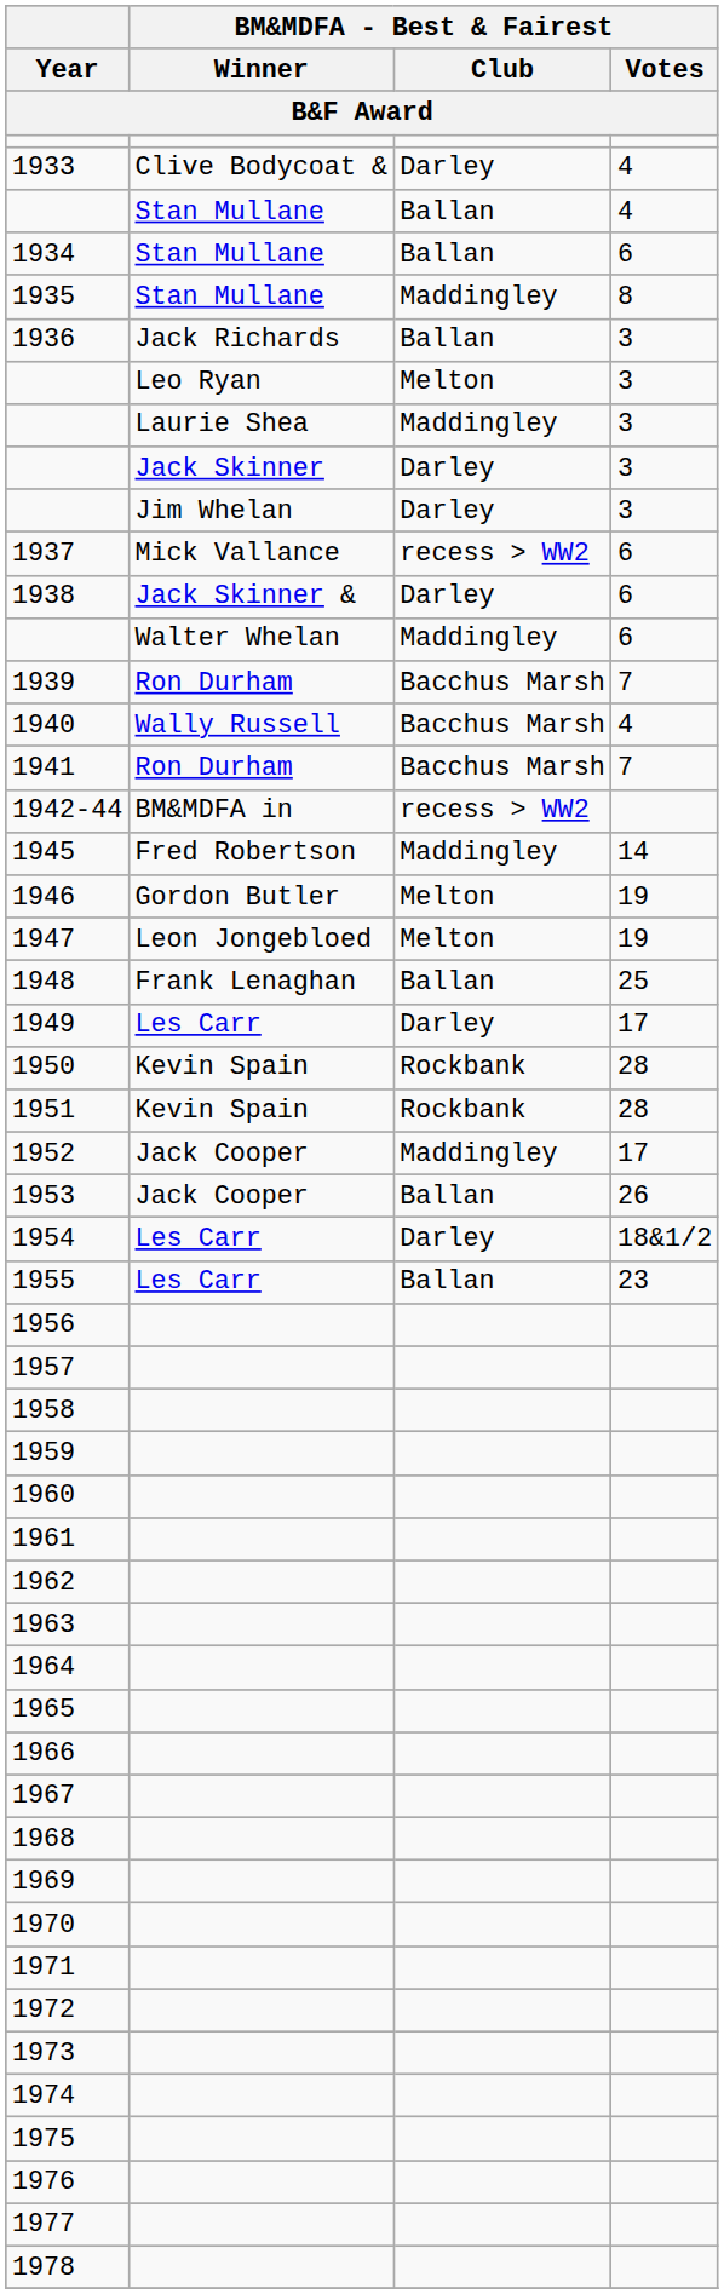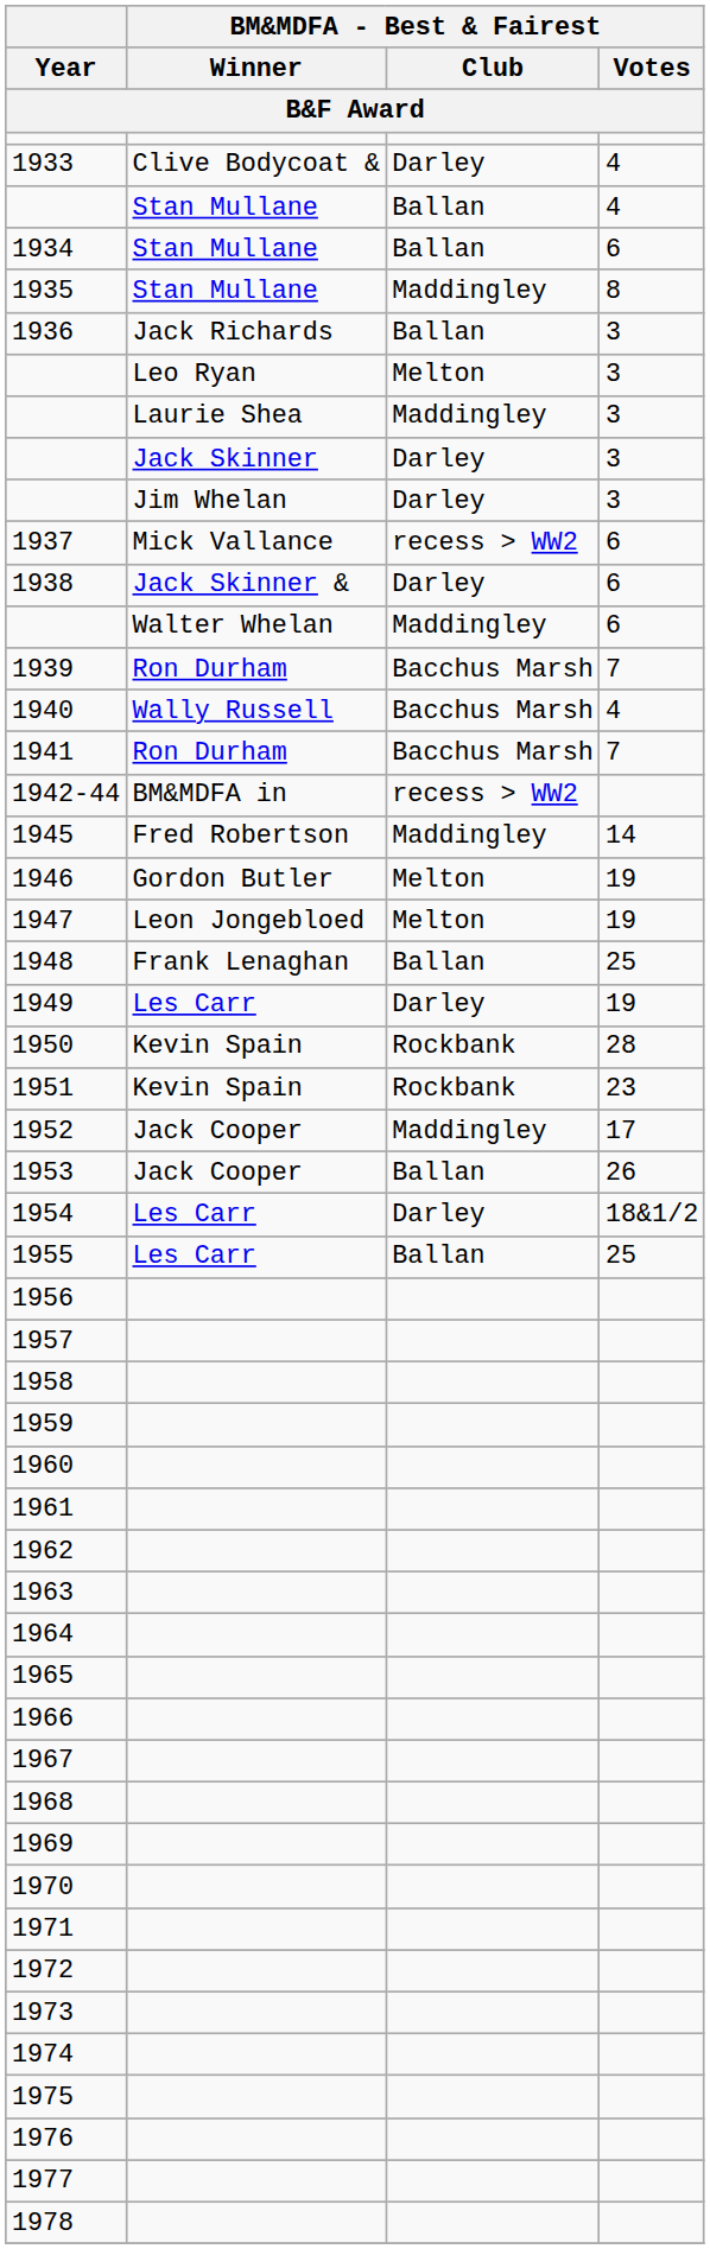 <table class="wikitable collapsible collapsed">
 <tr>
 <th></th>
 <th colspan=9>BM&MDFA - Best & Fairest</th>
 </tr>
 <tr>
 <th>Year</th>
 <th>Winner</th>
 <th>Club</th>
 <th>Votes</th>
 </tr>
 <tr>
 <th colspan=10>B&F Award</th>
 </tr>
 <tr>
 <td></td>
 <td></td>
 <td></td>
 <td></td>
 </tr>
 <tr>
 <td>1933</td>
 <td>Clive Bodycoat &</td>
 <td>Darley</td>
 <td>4</td>
 </tr>
 <tr>
 <td></td>
 <td><a href='#'>Stan Mullane</a></td>
 <td>Ballan</td>
 <td>4</td>
 </tr>
 <tr>
 <td>1934</td>
 <td><a href='#'>Stan Mullane</a></td>
 <td>Ballan</td>
 <td>6</td>
 </tr>
 <tr>
 <td>1935</td>
 <td><a href='#'>Stan Mullane</a></td>
 <td>Maddingley</td>
 <td>8</td>
 </tr>
 <tr>
 <td>1936</td>
 <td>Jack Richards</td>
 <td>Ballan</td>
 <td>3</td>
 </tr>
 <tr>
 <td></td>
 <td>Leo Ryan</td>
 <td>Melton</td>
 <td>3</td>
 </tr>
 <tr>
 <td></td>
 <td>Laurie Shea</td>
 <td>Maddingley</td>
 <td>3</td>
 </tr>
 <tr>
 <td></td>
 <td><a href='#'>Jack Skinner</a></td>
 <td>Darley</td>
 <td>3</td>
 </tr>
 <tr>
 <td></td>
 <td>Jim Whelan</td>
 <td>Darley</td>
 <td>3</td>
 </tr>
 <tr>
 <td>1937</td>
 <td>Mick Vallance</td>
 <td>recess > <a href='#'>WW2</a></td>
 <td>6</td>
 </tr>
 <tr>
 <td>1938</td>
 <td><a href='#'>Jack Skinner</a> &</td>
 <td>Darley</td>
 <td>6</td>
 </tr>
 <tr>
 <td></td>
 <td>Walter Whelan</td>
 <td>Maddingley</td>
 <td>6</td>
 </tr>
 <tr>
 <td>1939</td>
 <td><a href='#'>Ron Durham</a></td>
 <td>Bacchus Marsh</td>
 <td>7</td>
 </tr>
 <tr>
 <td>1940</td>
 <td><a href='#'>Wally Russell</a></td>
 <td>Bacchus Marsh</td>
 <td>4</td>
 </tr>
 <tr>
 <td>1941</td>
 <td><a href='#'>Ron Durham</a></td>
 <td>Bacchus Marsh</td>
 <td>7</td>
 </tr>
 <tr>
 <td>1942-44</td>
 <td>BM&MDFA in</td>
 <td>recess > <a href='#'>WW2</a></td>
 <td></td>
 </tr>
 <tr>
 <td>1945</td>
 <td>Fred Robertson</td>
 <td>Maddingley</td>
 <td>14</td>
 </tr>
 <tr>
 <td>1946</td>
 <td>Gordon Butler</td>
 <td>Melton</td>
 <td>19</td>
 </tr>
 <tr>
 <td>1947</td>
 <td>Leon Jongebloed</td>
 <td>Melton</td>
 <td>19</td>
 </tr>
 <tr>
 <td>1948</td>
 <td>Frank Lenaghan</td>
 <td>Ballan</td>
 <td>25</td>
 </tr>
 <tr>
 <td>1949</td>
 <td><a href='#'>Les Carr</a></td>
 <td>Darley</td>
-<td>17</td>
+<td>19</td>
 </tr>
 <tr>
 <td>1950</td>
 <td>Kevin Spain</td>
 <td>Rockbank</td>
 <td>28</td>
 </tr>
 <tr>
 <td>1951</td>
 <td>Kevin Spain</td>
 <td>Rockbank</td>
-<td>28</td>
+<td>23</td>
 </tr>
 <tr>
 <td>1952</td>
 <td>Jack Cooper</td>
 <td>Maddingley</td>
 <td>17</td>
 </tr>
 <tr>
 <td>1953</td>
 <td>Jack Cooper</td>
 <td>Ballan</td>
 <td>26</td>
 </tr>
 <tr>
 <td>1954</td>
 <td><a href='#'>Les Carr</a></td>
 <td>Darley</td>
 <td>18&1/2</td>
 </tr>
 <tr>
 <td>1955</td>
 <td><a href='#'>Les Carr</a></td>
 <td>Ballan</td>
-<td>23</td>
+<td>25</td>
 </tr>
 <tr>
 <td>1956</td>
 <td></td>
 <td></td>
 <td></td>
 </tr>
 <tr>
 <td>1957</td>
 <td></td>
 <td></td>
 <td></td>
 </tr>
 <tr>
 <td>1958</td>
 <td></td>
 <td></td>
 <td></td>
 </tr>
 <tr>
 <td>1959</td>
 <td></td>
 <td></td>
 <td></td>
 </tr>
 <tr>
 <td>1960</td>
 <td></td>
 <td></td>
 <td></td>
 </tr>
 <tr>
 <td>1961</td>
 <td></td>
 <td></td>
 <td></td>
 </tr>
 <tr>
 <td>1962</td>
 <td></td>
 <td></td>
 <td></td>
 </tr>
 <tr>
 <td>1963</td>
 <td></td>
 <td></td>
 <td></td>
 </tr>
 <tr>
 <td>1964</td>
 <td></td>
 <td></td>
 <td></td>
 </tr>
 <tr>
 <td>1965</td>
 <td></td>
 <td></td>
 <td></td>
 </tr>
 <tr>
 <td>1966</td>
 <td></td>
 <td></td>
 <td></td>
 </tr>
 <tr>
 <td>1967</td>
 <td></td>
 <td></td>
 <td></td>
 </tr>
 <tr>
 <td>1968</td>
 <td></td>
 <td></td>
 <td></td>
 </tr>
 <tr>
 <td>1969</td>
 <td></td>
 <td></td>
 <td></td>
 </tr>
 <tr>
 <td>1970</td>
 <td></td>
 <td></td>
 <td></td>
 </tr>
 <tr>
 <td>1971</td>
 <td></td>
 <td></td>
 <td></td>
 </tr>
 <tr>
 <td>1972</td>
 <td></td>
 <td></td>
 <td></td>
 </tr>
 <tr>
 <td>1973</td>
 <td></td>
 <td></td>
 <td></td>
 </tr>
 <tr>
 <td>1974</td>
 <td></td>
 <td></td>
 <td></td>
 </tr>
 <tr>
 <td>1975</td>
 <td></td>
 <td></td>
 <td></td>
 </tr>
 <tr>
 <td>1976</td>
 <td></td>
 <td></td>
 <td></td>
 </tr>
 <tr>
 <td>1977</td>
 <td></td>
 <td></td>
 <td></td>
 </tr>
 <tr>
 <td>1978</td>
 <td></td>
 <td></td>
 <td></td>
 </tr>
 <tr>
 </tr>
 </table>
